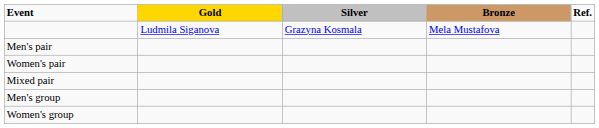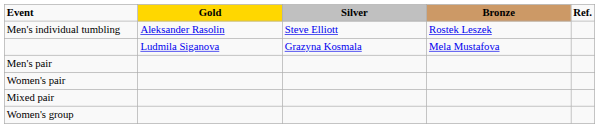 <table class="wikitable">
 <tr>
 <td style="width:12em;"><strong>Event</strong></td>
 <td style="text-align:center; background:gold; width:13em;"><strong>Gold</strong></td>
 <td style="text-align:center; background:silver; width:13em;"><strong>Silver</strong></td>
 <td style="text-align:center; background:#c96; width:13em;"><strong>Bronze</strong></td>
 <td style="width:1em;"><strong>Ref.</strong></td>
+</tr>
+<tr>
+<td>Men's individual tumbling</td>
+<td> <a href='#'>Aleksander Rasolin</a></td>
+<td> <a href='#'>Steve Elliott</a></td>
+<td> <a href='#'>Rostek Leszek</a></td>
+<td></td>
 </tr>
 <tr>
 <td></td>
 <td> <a href='#'>Ludmila Siganova</a></td>
 <td> <a href='#'>Grazyna Kosmala</a></td>
 <td> <a href='#'>Mela Mustafova</a></td>
 <td></td>
 </tr>
 <tr>
 <td>Men's pair</td>
 <td></td>
 <td></td>
 <td></td>
 <td></td>
 </tr>
 <tr>
 <td>Women's pair</td>
 <td></td>
 <td></td>
 <td></td>
 <td></td>
 </tr>
 <tr>
 <td>Mixed pair</td>
 <td></td>
 <td></td>
 <td></td>
 <td></td>
 </tr>
 <tr>
-<td>Men's group</td>
-<td></td>
-<td></td>
-<td></td>
-<td></td>
-</tr>
-<tr>
 <td>Women's group</td>
 <td></td>
 <td></td>
 <td></td>
 <td></td>
 </tr>
 </table>
